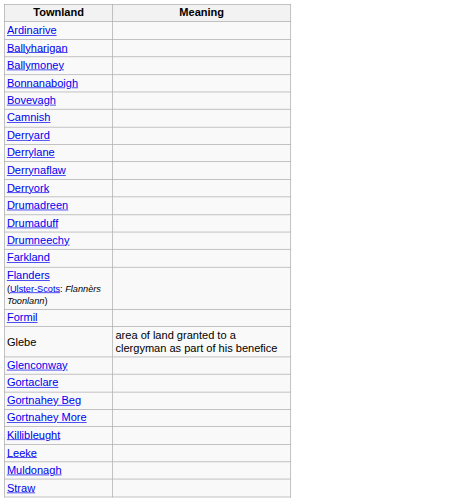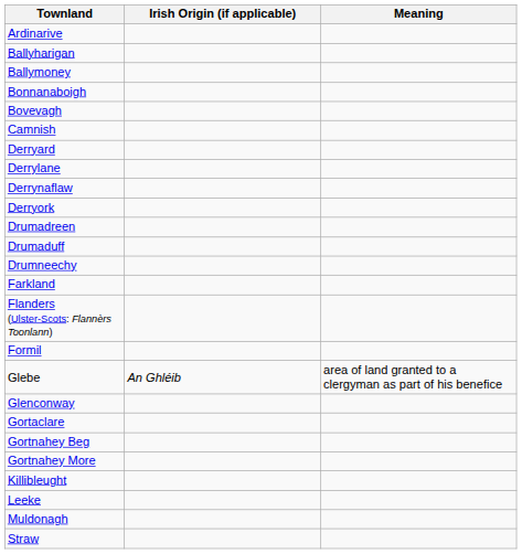 <table class="wikitable" style="border:1px solid darkgray;">
 <tr>
 <th width="150">Townland</th>
+<th width="250">Irish Origin (if applicable)</th>
 <th width="250">Meaning</th>
 </tr>
 <tr>
 <td><a href='#'>Ardinarive</a></td>
 <td></td>
+<td></td>
 </tr>
 <tr>
 <td><a href='#'>Ballyharigan</a></td>
+<td></td>
 <td></td>
 </tr>
 <tr>
 <td><a href='#'>Ballymoney</a></td>
 <td></td>
+<td></td>
 </tr>
 <tr>
 <td><a href='#'>Bonnanaboigh</a></td>
+<td></td>
 <td></td>
 </tr>
 <tr>
 <td><a href='#'>Bovevagh</a></td>
 <td></td>
+<td></td>
 </tr>
 <tr>
 <td><a href='#'>Camnish</a></td>
+<td></td>
 <td></td>
 </tr>
 <tr>
 <td><a href='#'>Derryard</a></td>
 <td></td>
+<td></td>
 </tr>
 <tr>
 <td><a href='#'>Derrylane</a></td>
+<td></td>
 <td></td>
 </tr>
 <tr>
 <td><a href='#'>Derrynaflaw</a></td>
 <td></td>
+<td></td>
 </tr>
 <tr>
 <td><a href='#'>Derryork</a></td>
+<td></td>
 <td></td>
 </tr>
 <tr>
 <td><a href='#'>Drumadreen</a></td>
 <td></td>
+<td></td>
 </tr>
 <tr>
 <td><a href='#'>Drumaduff</a></td>
+<td></td>
 <td></td>
 </tr>
 <tr>
 <td><a href='#'>Drumneechy</a></td>
 <td></td>
+<td></td>
 </tr>
 <tr>
 <td><a href='#'>Farkland</a></td>
+<td></td>
 <td></td>
 </tr>
 <tr>
 <td><a href='#'>Flanders</a><br><small>(<a href='#'>Ulster-Scots</a>: <em>Flannèrs Toonlann</em>)</small></td>
 <td></td>
+<td></td>
 </tr>
 <tr>
 <td><a href='#'>Formil</a></td>
 <td></td>
+<td></td>
 </tr>
 <tr>
 <td>Glebe</td>
+<td><em>An Ghléib</em></td>
 <td>area of land granted to a clergyman as part of his benefice</td>
 </tr>
 <tr>
 <td><a href='#'>Glenconway</a></td>
 <td></td>
+<td></td>
 </tr>
 <tr>
 <td><a href='#'>Gortaclare</a></td>
+<td></td>
 <td></td>
 </tr>
 <tr>
 <td><a href='#'>Gortnahey Beg</a></td>
 <td></td>
+<td></td>
 </tr>
 <tr>
 <td><a href='#'>Gortnahey More</a></td>
+<td></td>
 <td></td>
 </tr>
 <tr>
 <td><a href='#'>Killibleught</a></td>
 <td></td>
+<td></td>
 </tr>
 <tr>
 <td><a href='#'>Leeke</a></td>
+<td></td>
 <td></td>
 </tr>
 <tr>
 <td><a href='#'>Muldonagh</a></td>
 <td></td>
+<td></td>
 </tr>
 <tr>
 <td><a href='#'>Straw</a></td>
 <td></td>
+<td></td>
 </tr>
 </table>
